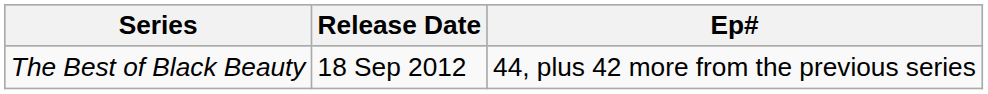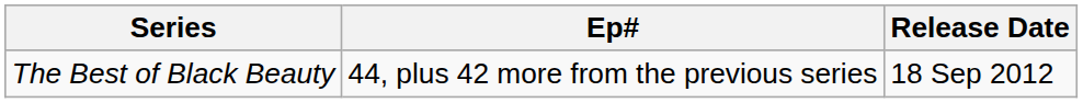 <table class="wikitable">
 <tr>
 <th>Series</th>
+<th>Ep#</th>
 <th>Release Date</th>
-<th>Ep#</th>
 </tr>
 <tr>
 <td><em>The Best of Black Beauty</em></td>
+<td align="center">44, plus 42 more from the previous series</td>
 <td>18 Sep 2012</td>
-<td align="center">44, plus 42 more from the previous series</td>
 </tr>
 </table>
